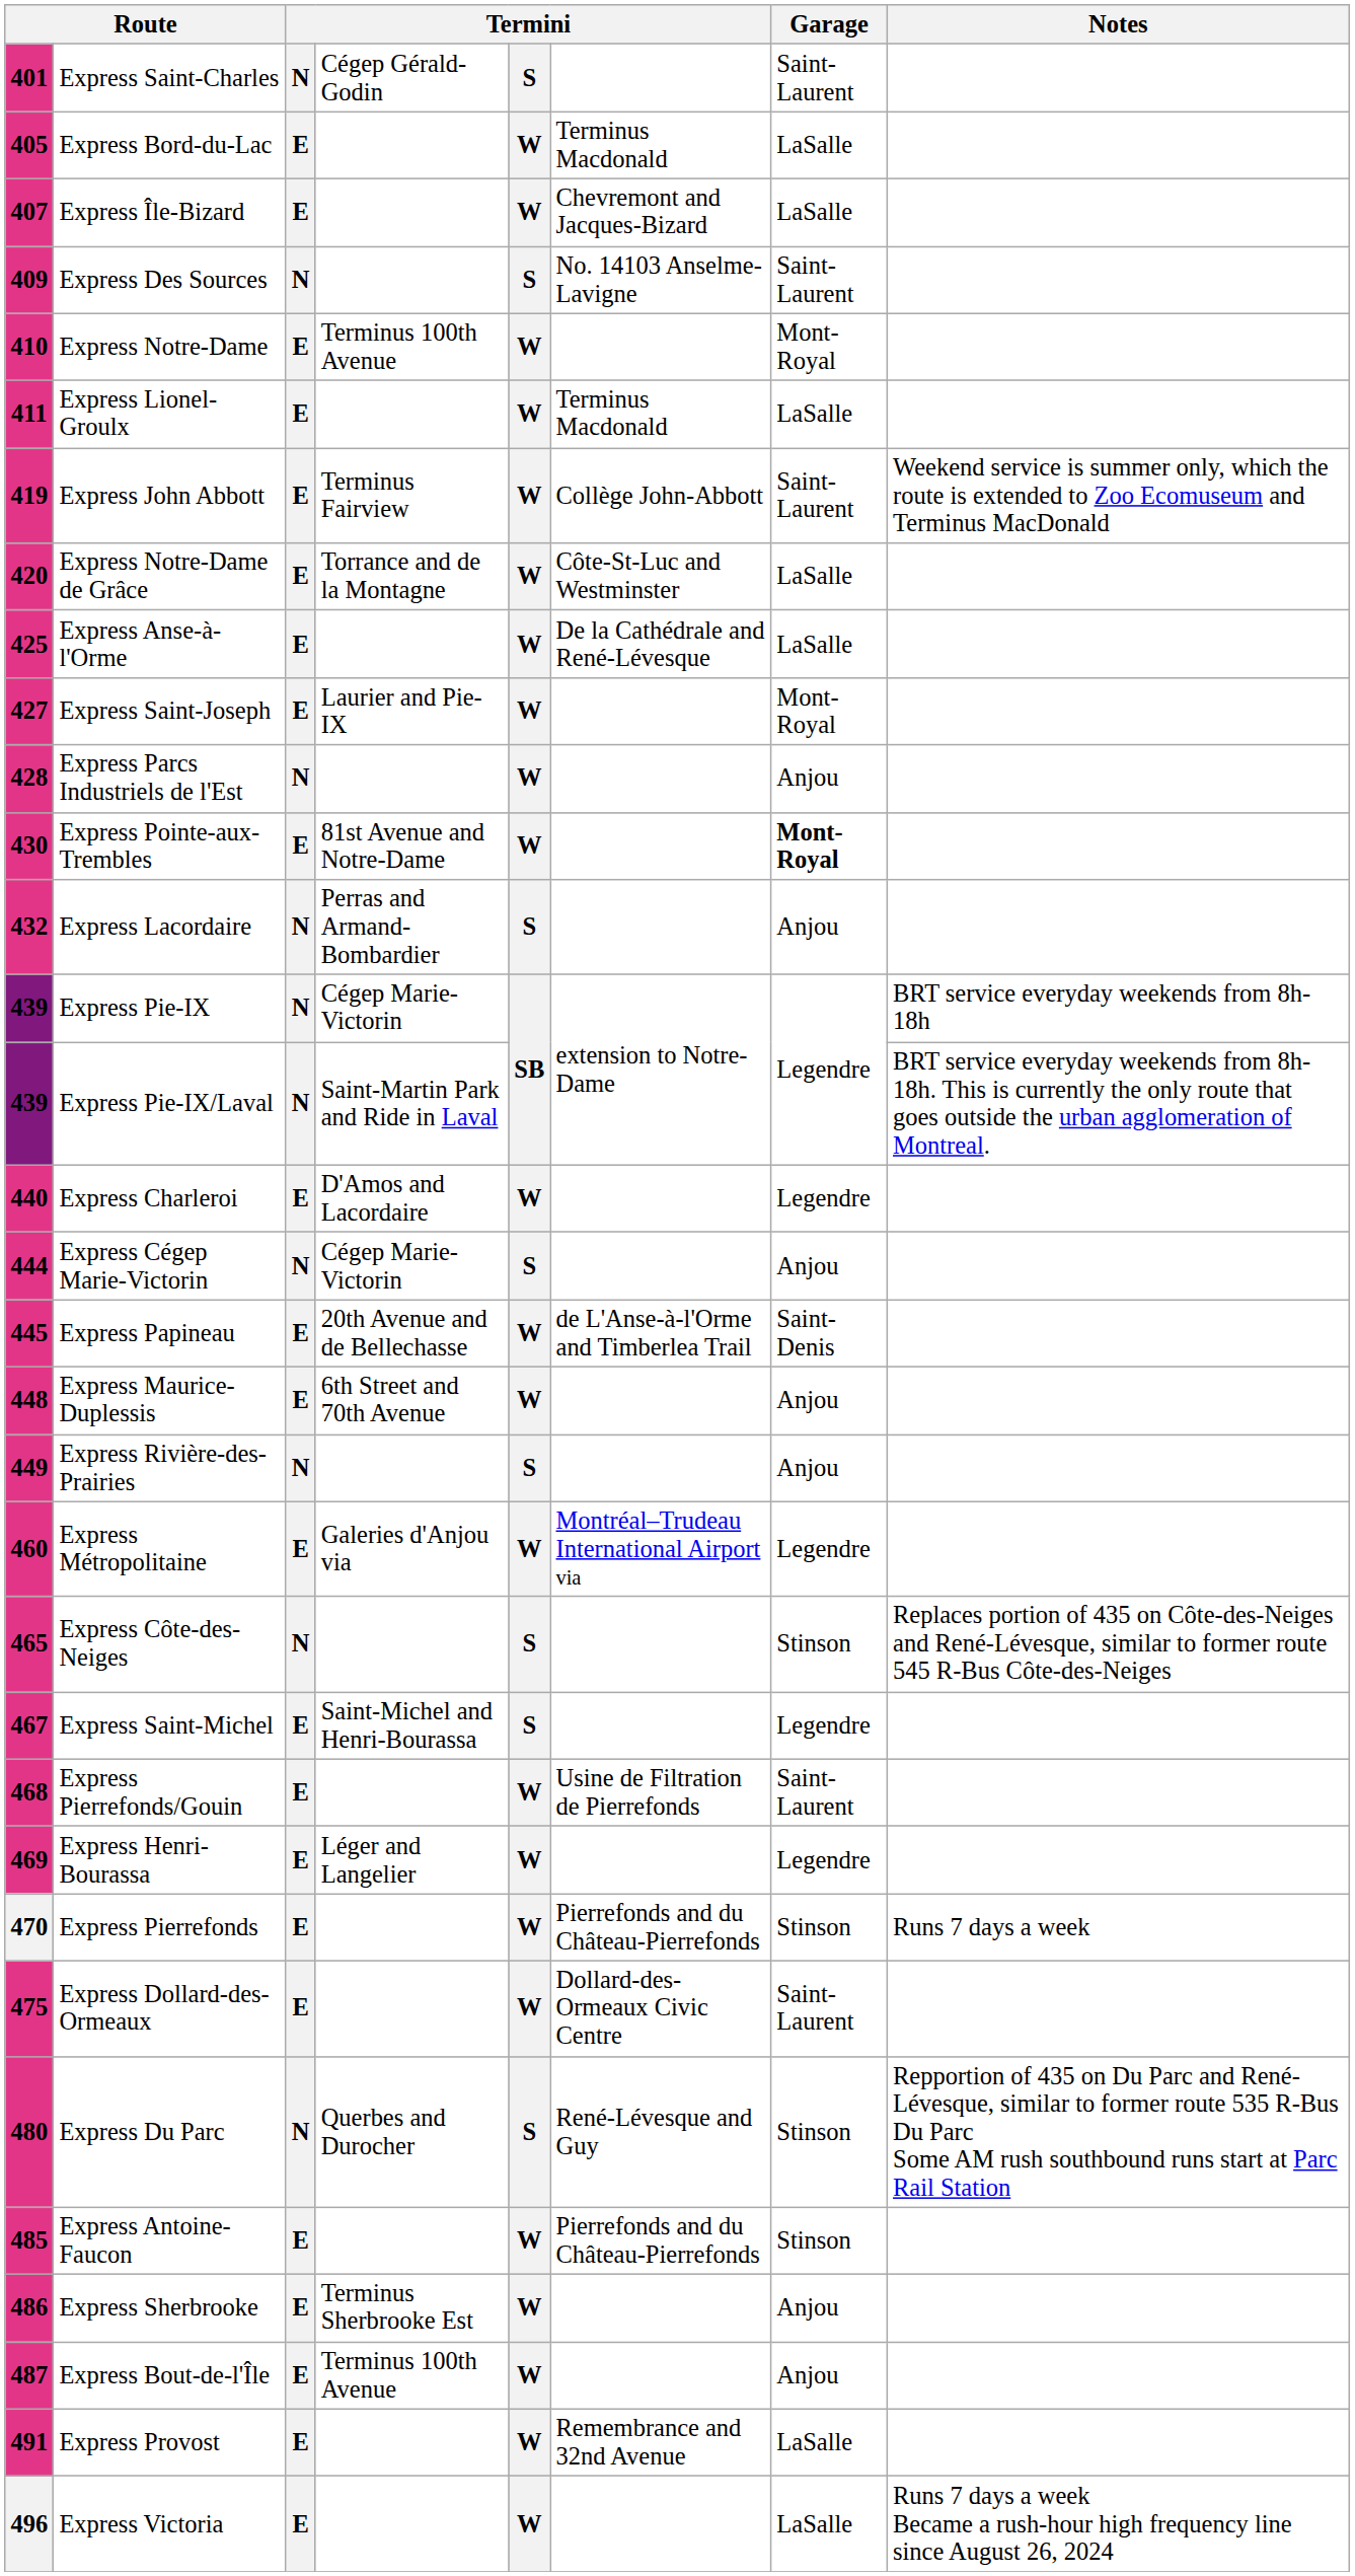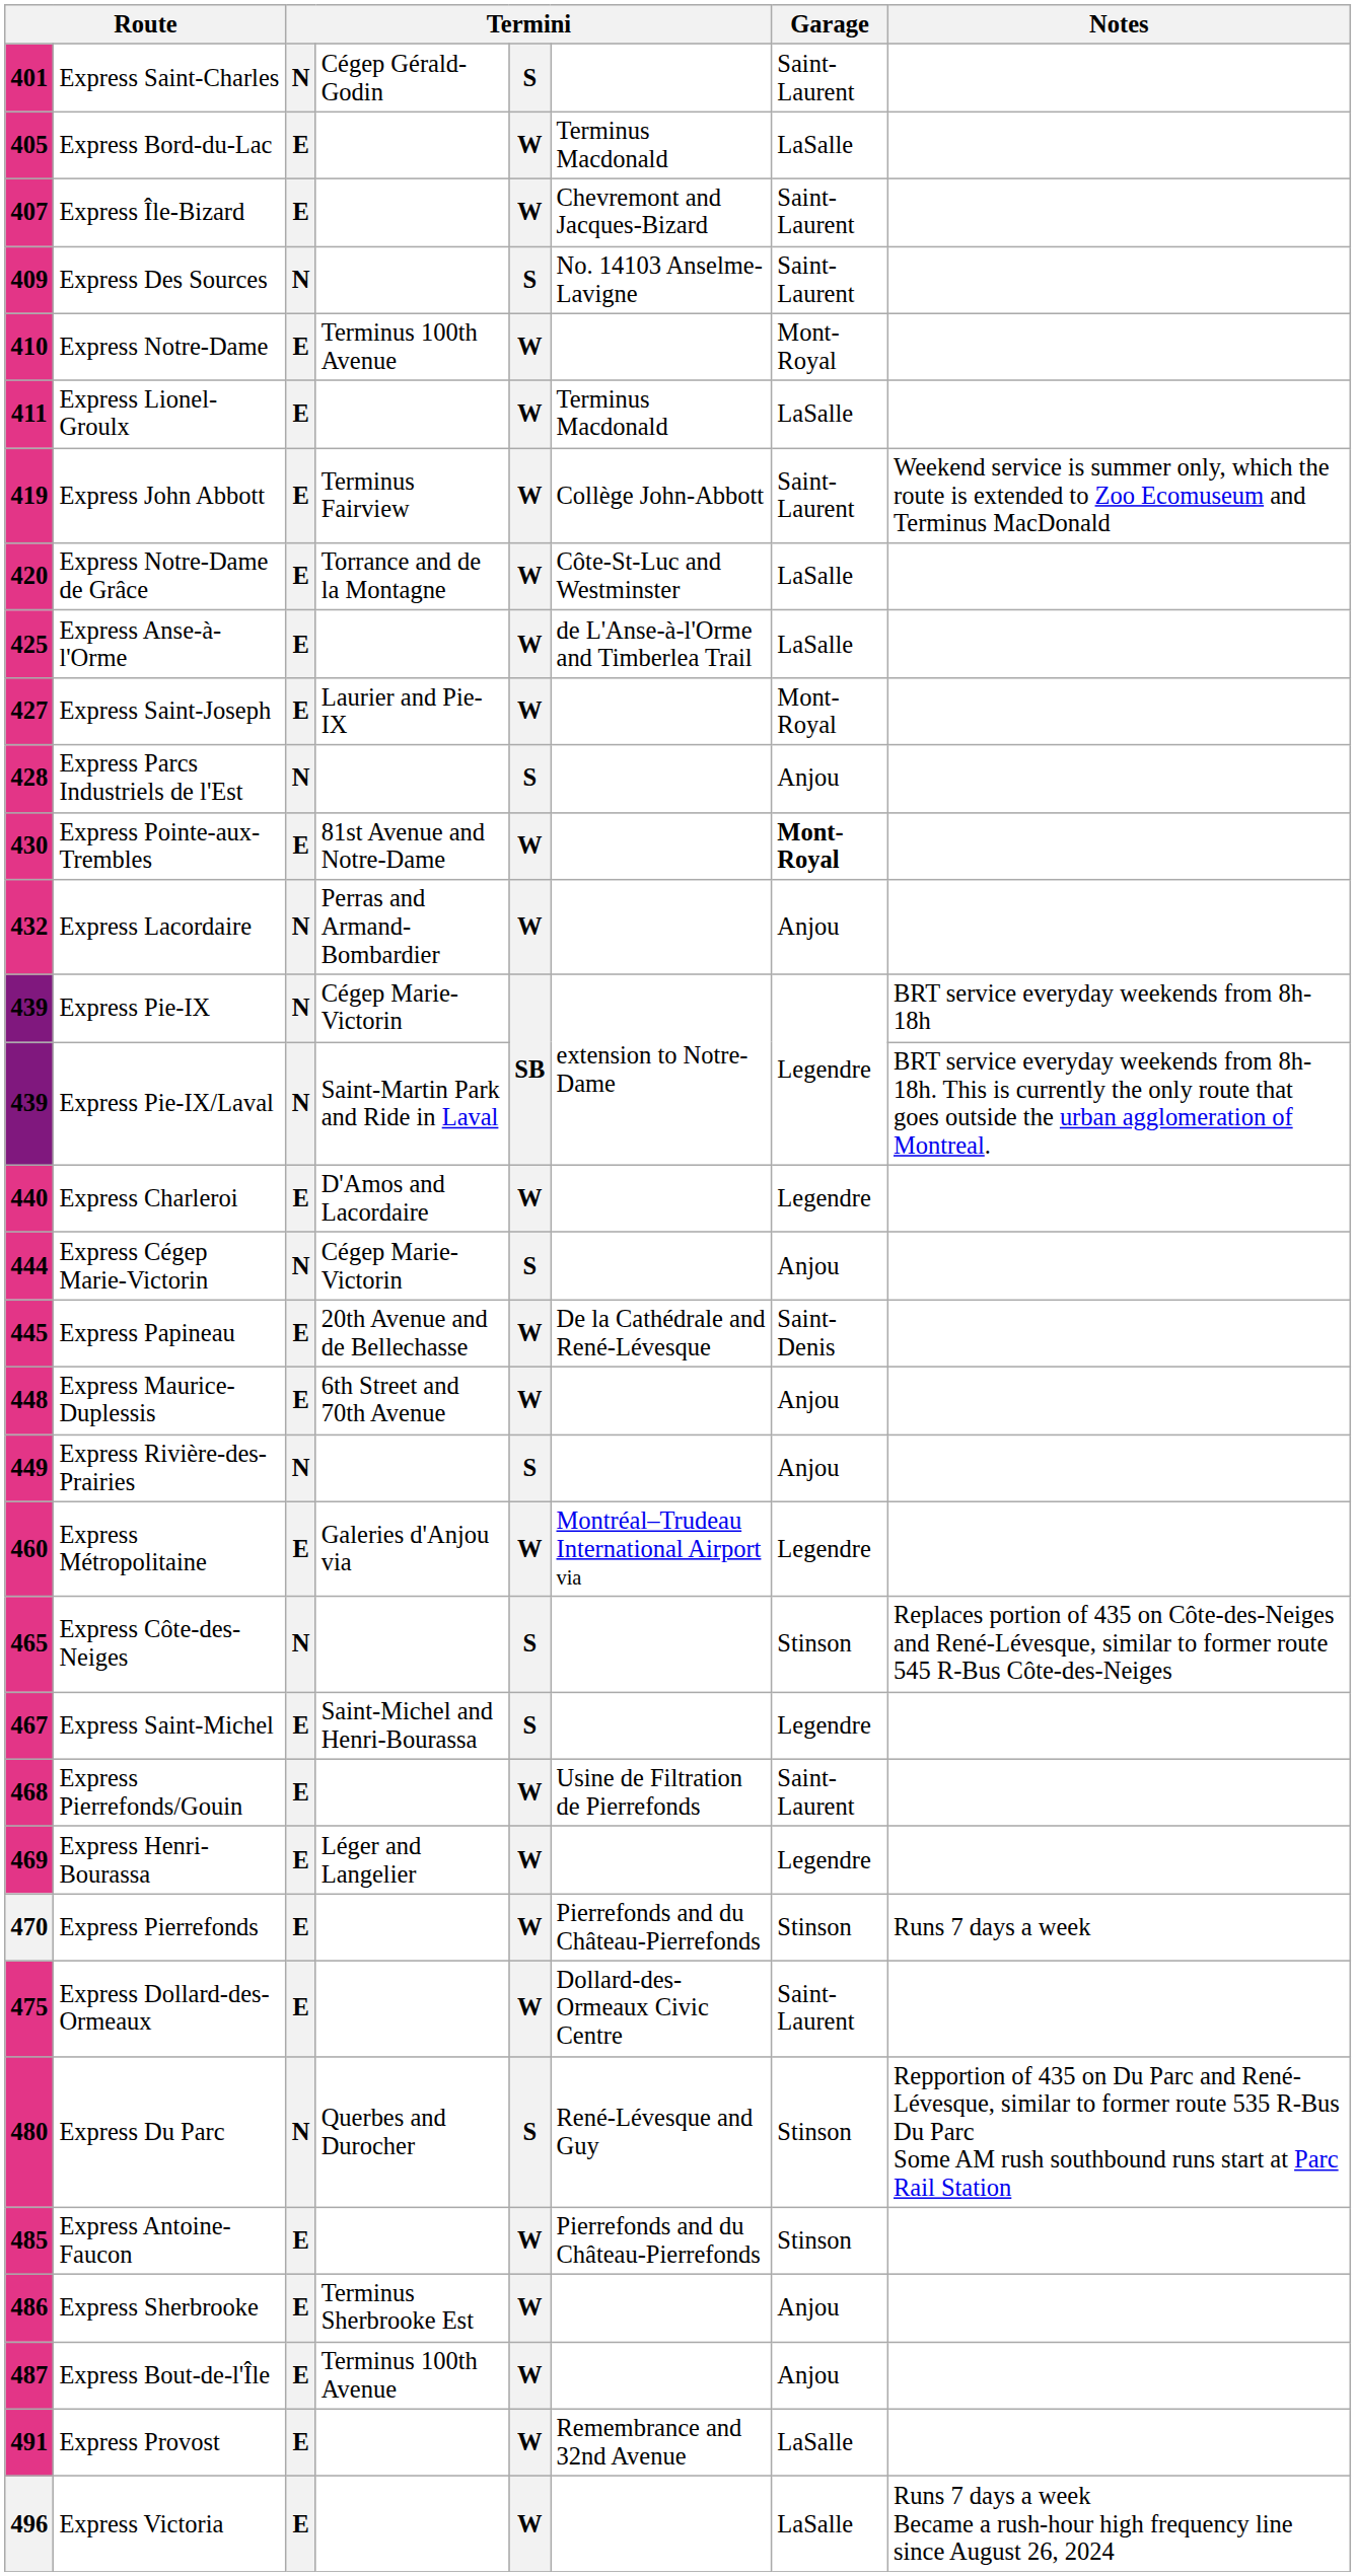 <table class="wikitable" style="background:white;">
 <tr>
 <th colspan=2>Route</th>
 <th colspan=4>Termini</th>
 <th>Garage</th>
 <th>Notes</th>
 </tr>
 <tr>
 <th style="background:#e33587;"><span>401</span></th>
 <td>Express Saint-Charles</td>
 <th>N</th>
 <td>Cégep Gérald-Godin</td>
 <th>S</th>
 <td></td>
 <td>Saint-Laurent</td>
 <td></td>
 </tr>
 <tr>
 <th style="background:#e33587;"><span>405</span></th>
 <td>Express Bord-du-Lac</td>
 <th>E</th>
 <td></td>
 <th>W</th>
 <td>Terminus Macdonald</td>
 <td>LaSalle</td>
 <td></td>
 </tr>
 <tr>
 <th style="background:#e33587;"><span>407</span></th>
 <td>Express Île-Bizard</td>
 <th>E</th>
 <td></td>
 <th>W</th>
 <td>Chevremont and Jacques-Bizard</td>
-<td>LaSalle</td>
+<td>Saint-Laurent</td>
 <td></td>
 </tr>
 <tr>
 <th style="background:#e33587;"><span>409</span></th>
 <td>Express Des Sources</td>
 <th>N</th>
 <td></td>
 <th>S</th>
 <td>No. 14103 Anselme-Lavigne</td>
 <td>Saint-Laurent</td>
 <td></td>
 </tr>
 <tr>
 <th style="background:#e33587;"><span>410</span></th>
 <td>Express Notre-Dame</td>
 <th>E</th>
 <td>Terminus 100th Avenue</td>
 <th>W</th>
 <td></td>
 <td>Mont-Royal</td>
 <td></td>
 </tr>
 <tr>
 <th style="background:#e33587;"><span>411</span></th>
 <td>Express Lionel-Groulx</td>
 <th>E</th>
 <td></td>
 <th>W</th>
 <td>Terminus Macdonald</td>
 <td>LaSalle</td>
 <td></td>
 </tr>
 <tr>
 <th style="background:#e33587;"><span>419</span></th>
 <td>Express John Abbott</td>
 <th>E</th>
 <td>Terminus Fairview</td>
 <th>W</th>
 <td>Collège John-Abbott</td>
 <td>Saint-Laurent</td>
 <td>Weekend service is summer only, which the route is extended to <a href='#'>Zoo Ecomuseum</a> and Terminus MacDonald</td>
 </tr>
 <tr>
 <th style="background:#e33587;"><span>420</span></th>
 <td>Express Notre-Dame de Grâce</td>
 <th>E</th>
 <td>Torrance and de la Montagne</td>
 <th>W</th>
 <td>Côte-St-Luc and Westminster</td>
 <td>LaSalle</td>
 <td></td>
 </tr>
 <tr>
 <th style="background:#e33587;"><span>425</span></th>
 <td>Express Anse-à-l'Orme</td>
 <th>E</th>
 <td></td>
 <th>W</th>
-<td>De la Cathédrale and René-Lévesque</td>
+<td>de L'Anse-à-l'Orme and Timberlea Trail</td>
 <td>LaSalle</td>
 <td></td>
 </tr>
 <tr>
 <th style="background:#e33587;"><span>427</span></th>
 <td>Express Saint-Joseph</td>
 <th>E</th>
 <td>Laurier and Pie-IX</td>
 <th>W</th>
 <td></td>
 <td>Mont-Royal</td>
 <td></td>
 </tr>
 <tr>
 <th style="background:#e33587;"><span>428</span></th>
 <td>Express Parcs Industriels de l'Est</td>
 <th>N</th>
 <td></td>
-<th>W</th>
+<th>S</th>
 <td></td>
 <td>Anjou</td>
 <td></td>
 </tr>
 <tr>
 <th style="background:#e33587;"><span>430</span></th>
 <td>Express Pointe-aux-Trembles</td>
 <th>E</th>
 <td>81st Avenue and Notre-Dame</td>
 <th>W</th>
 <td></td>
 <td><strong>Mont-Royal</strong></td>
 <td></td>
 </tr>
 <tr>
 <th style="background:#e33587;"><span>432</span></th>
 <td>Express Lacordaire</td>
 <th>N</th>
 <td>Perras and Armand-Bombardier</td>
-<th>S</th>
+<th>W</th>
 <td></td>
 <td>Anjou</td>
 <td></td>
 </tr>
 <tr>
 <td style=background:#80187e;><span><strong>439</strong></span></td>
 <td>Express Pie-IX </td>
 <th>N</th>
 <td>Cégep Marie-Victorin</td>
 <th rowspan="2">SB</th>
 <td rowspan="2"> extension to Notre-Dame</td>
 <td rowspan="2">Legendre</td>
 <td>BRT service everyday weekends from 8h-18h</td>
 </tr>
 <tr>
 <td style=background:#80187e;><span><strong>439</strong></span></td>
 <td>Express Pie-IX/Laval</td>
 <th>N</th>
 <td>Saint-Martin Park and Ride in <a href='#'>Laval</a></td>
 <td>BRT service everyday weekends from 8h-18h. This is currently the only route that goes outside the <a href='#'>urban agglomeration of Montreal</a>.</td>
 </tr>
 <tr>
 <th style="background:#e33587;"><span>440</span></th>
 <td>Express Charleroi</td>
 <th>E</th>
 <td>D'Amos and Lacordaire</td>
 <th>W</th>
 <td></td>
 <td>Legendre</td>
 <td></td>
 </tr>
 <tr>
 <th style="background:#e33587;"><span>444</span></th>
 <td>Express Cégep Marie-Victorin</td>
 <th>N</th>
 <td>Cégep Marie-Victorin</td>
 <th>S</th>
 <td></td>
 <td>Anjou</td>
 <td></td>
 </tr>
 <tr>
 <th style="background:#e33587;"><span>445</span></th>
 <td>Express Papineau</td>
 <th>E</th>
 <td>20th Avenue and de Bellechasse</td>
 <th>W</th>
-<td>de L'Anse-à-l'Orme and Timberlea Trail</td>
+<td>De la Cathédrale and René-Lévesque</td>
 <td>Saint-Denis</td>
 <td></td>
 </tr>
 <tr>
 <th style="background:#e33587;"><span>448</span></th>
 <td>Express Maurice-Duplessis</td>
 <th>E</th>
 <td>6th Street and 70th Avenue</td>
 <th>W</th>
 <td></td>
 <td>Anjou</td>
 <td></td>
 </tr>
 <tr>
 <th style="background:#e33587;"><span>449</span></th>
 <td>Express Rivière-des-Prairies</td>
 <th>N</th>
 <td></td>
 <th>S</th>
 <td></td>
 <td>Anjou</td>
 <td></td>
 </tr>
 <tr>
 <th style="background:#e33587;"><span>460</span></th>
 <td>Express Métropolitaine</td>
 <th>E</th>
 <td>Galeries d'Anjou via </td>
 <th>W</th>
 <td><a href='#'>Montréal–Trudeau International Airport</a><br><small>via </small></td>
 <td>Legendre</td>
 <td></td>
 </tr>
 <tr>
 <th style="background:#e33587;"><span>465</span></th>
 <td>Express Côte-des-Neiges</td>
 <th>N</th>
 <td></td>
 <th>S</th>
 <td></td>
 <td>Stinson</td>
 <td>Replaces portion of 435 on Côte-des-Neiges and René-Lévesque, similar to former route 545 R-Bus Côte-des-Neiges</td>
 </tr>
 <tr>
 <th style="background:#e33587;"><span>467</span></th>
 <td>Express Saint-Michel</td>
 <th>E</th>
 <td>Saint-Michel and Henri-Bourassa</td>
 <th>S</th>
 <td></td>
 <td>Legendre</td>
 <td></td>
 </tr>
 <tr>
 <th style="background:#e33587;"><span>468</span></th>
 <td>Express Pierrefonds/Gouin</td>
 <th>E</th>
 <td></td>
 <th>W</th>
 <td>Usine de Filtration de Pierrefonds</td>
 <td>Saint-Laurent</td>
 <td></td>
 </tr>
 <tr>
 <th style="background:#e33587;"><span>469</span></th>
 <td>Express Henri-Bourassa</td>
 <th>E</th>
 <td>Léger and Langelier</td>
 <th>W</th>
 <td></td>
 <td>Legendre</td>
 <td></td>
 </tr>
 <tr>
 <th><span>470</span></th>
 <td>Express Pierrefonds</td>
 <th>E</th>
 <td></td>
 <th>W</th>
 <td>Pierrefonds and du Château-Pierrefonds</td>
 <td>Stinson</td>
 <td>Runs 7 days a week</td>
 </tr>
 <tr>
 <th style="background:#e33587;"><span>475</span></th>
 <td>Express Dollard-des-Ormeaux</td>
 <th>E</th>
 <td></td>
 <th>W</th>
 <td>Dollard-des-Ormeaux Civic Centre</td>
 <td>Saint-Laurent</td>
 <td></td>
 </tr>
 <tr>
 <th style="background:#e33587;"><span>480</span></th>
 <td>Express Du Parc</td>
 <th>N</th>
 <td>Querbes and Durocher</td>
 <th>S</th>
 <td>René-Lévesque and Guy</td>
 <td>Stinson</td>
 <td>Repportion of 435 on Du Parc and René-Lévesque, similar to former route 535 R-Bus Du Parc<br>Some AM rush southbound runs start at <a href='#'>Parc Rail Station</a></td>
 </tr>
 <tr>
 <th style="background:#e33587;"><span>485</span></th>
 <td>Express Antoine-Faucon</td>
 <th>E</th>
 <td></td>
 <th>W</th>
 <td>Pierrefonds and du Château-Pierrefonds</td>
 <td>Stinson</td>
 <td></td>
 </tr>
 <tr>
 <th style="background:#e33587;"><span>486</span></th>
 <td>Express Sherbrooke</td>
 <th>E</th>
 <td>Terminus Sherbrooke Est</td>
 <th>W</th>
 <td></td>
 <td>Anjou</td>
 <td></td>
 </tr>
 <tr>
 <th style="background:#e33587;"><span>487</span></th>
 <td>Express Bout-de-l'Île</td>
 <th>E</th>
 <td>Terminus 100th Avenue</td>
 <th>W</th>
 <td></td>
 <td>Anjou</td>
 <td></td>
 </tr>
 <tr>
 <th style="background:#e33587;"><span>491</span></th>
 <td>Express Provost</td>
 <th>E</th>
 <td></td>
 <th>W</th>
 <td>Remembrance and 32nd Avenue</td>
 <td>LaSalle</td>
 <td></td>
 </tr>
 <tr>
 <th><span>496</span></th>
 <td>Express Victoria</td>
 <th>E</th>
 <td></td>
 <th>W</th>
 <td></td>
 <td>LaSalle</td>
 <td>Runs 7 days a week<br>Became a rush-hour high frequency line since August 26, 2024</td>
 </tr>
 </table>
